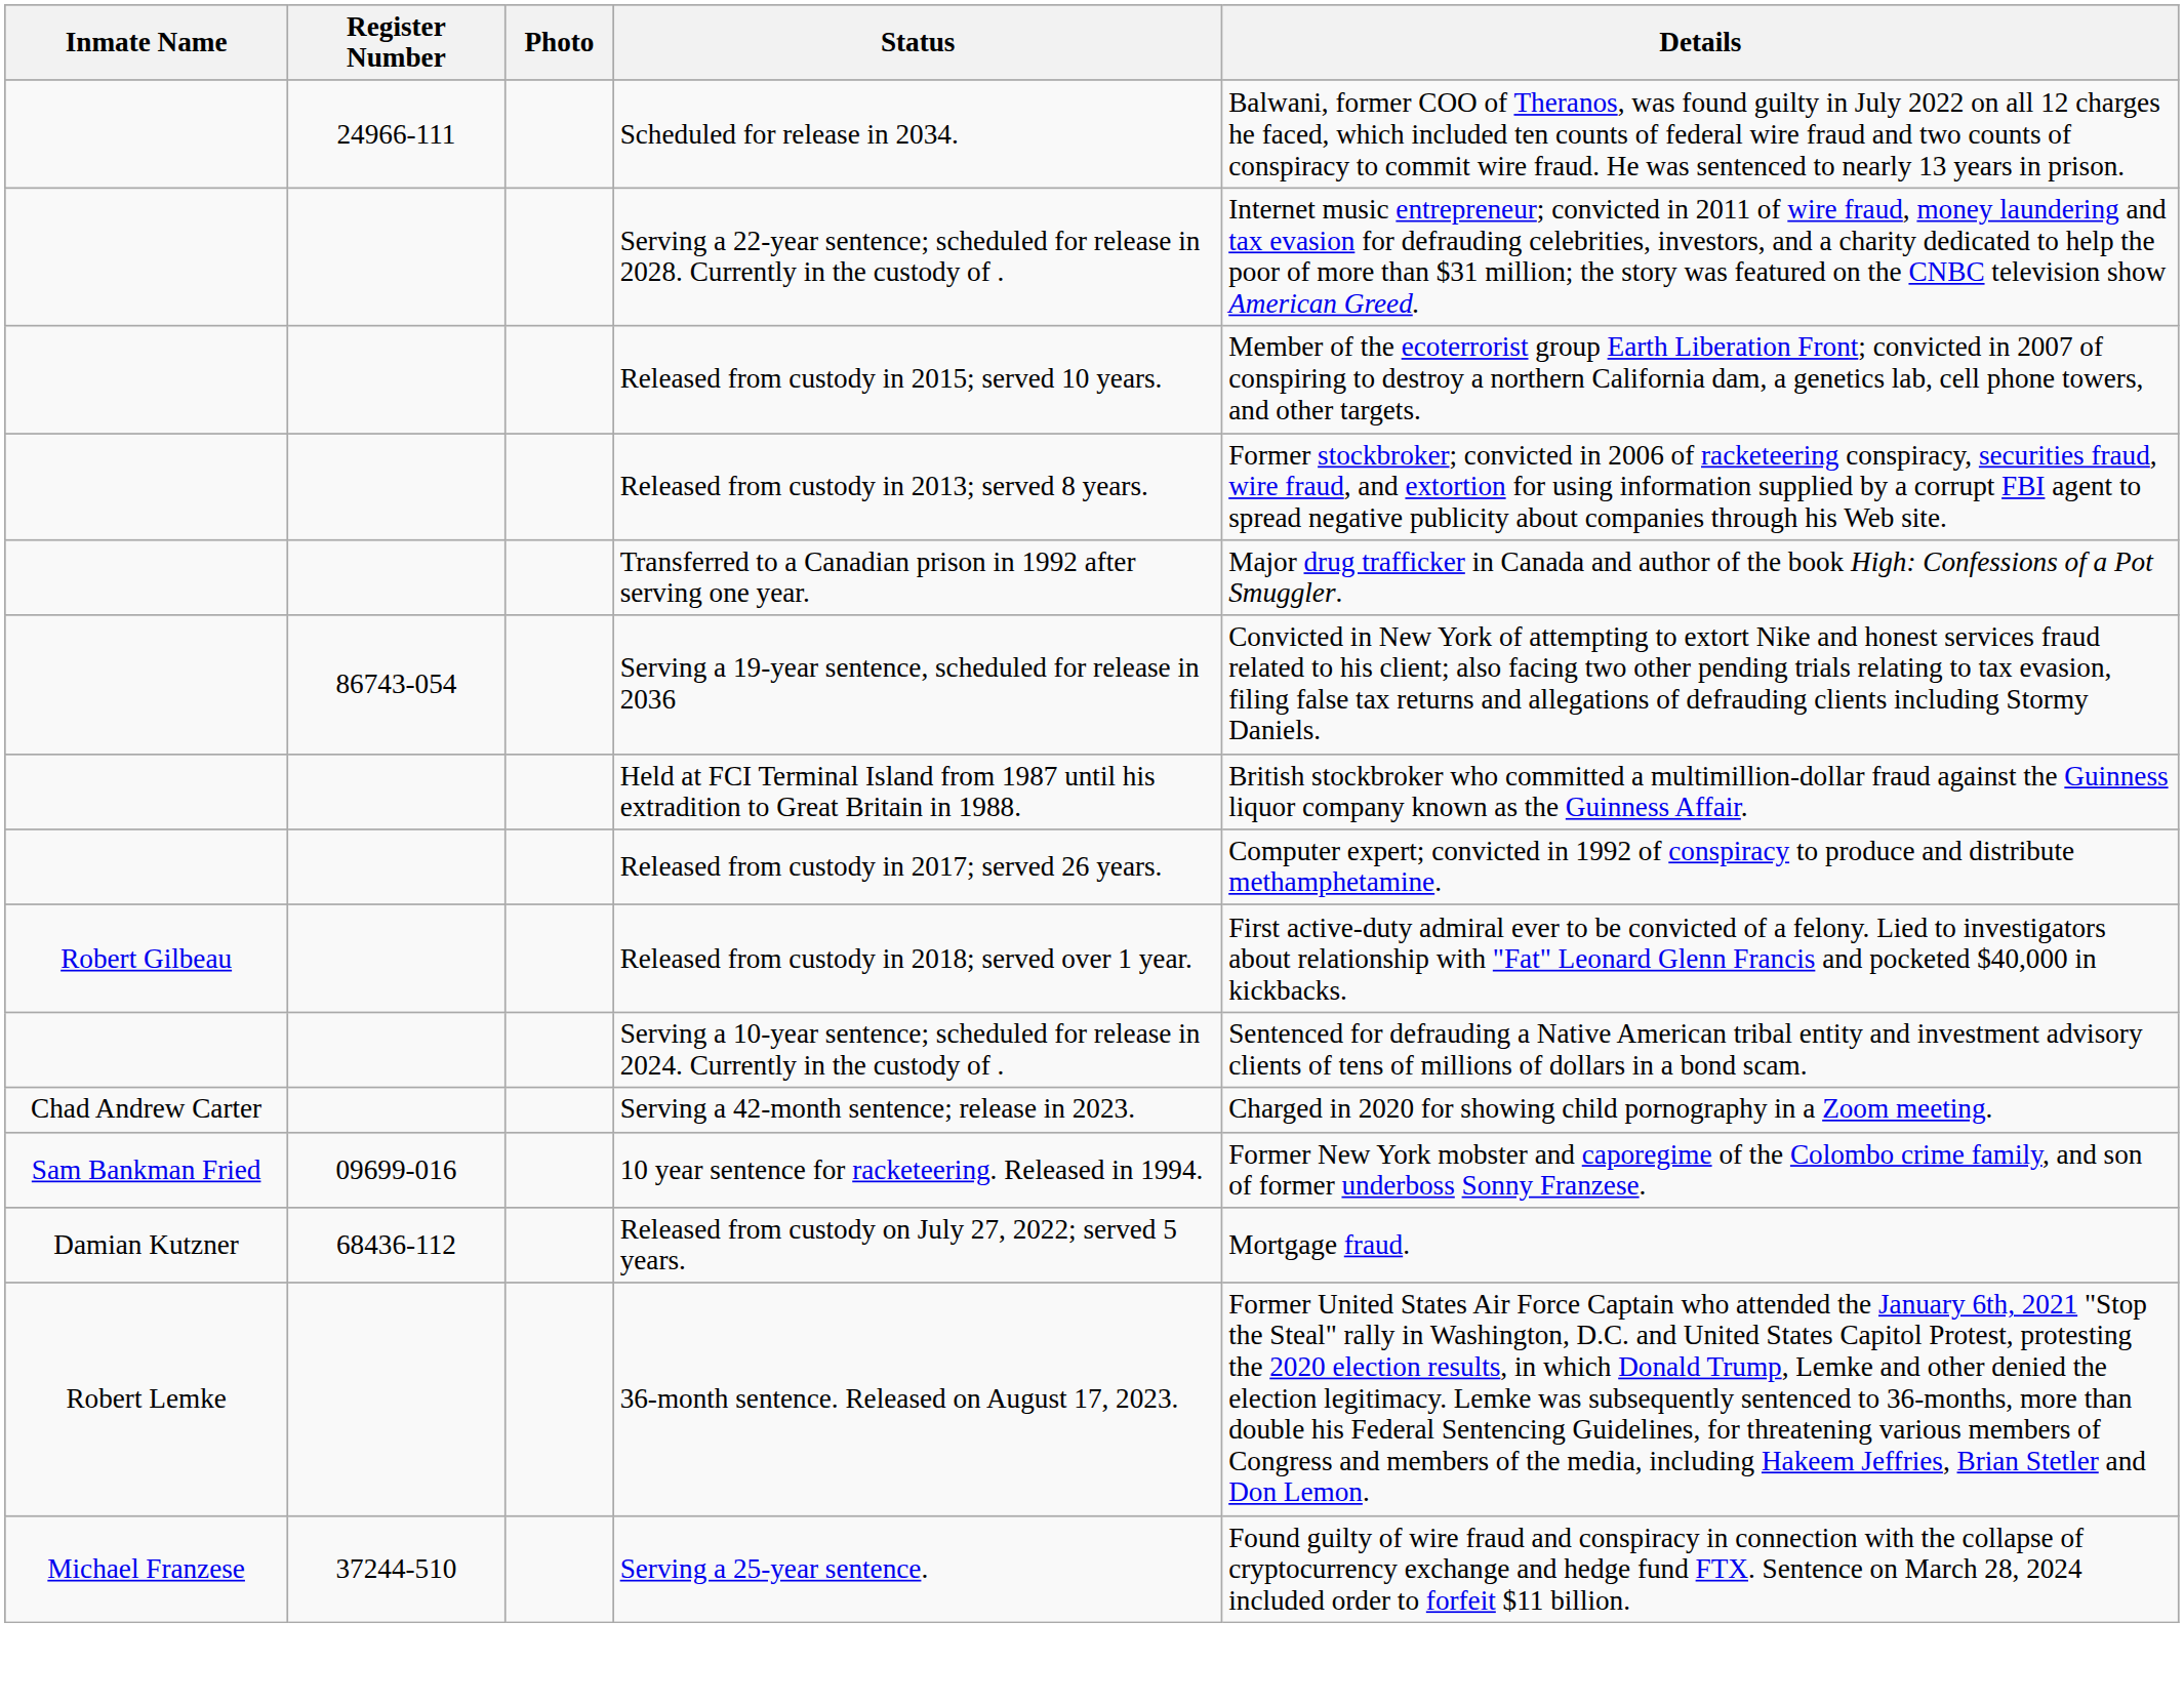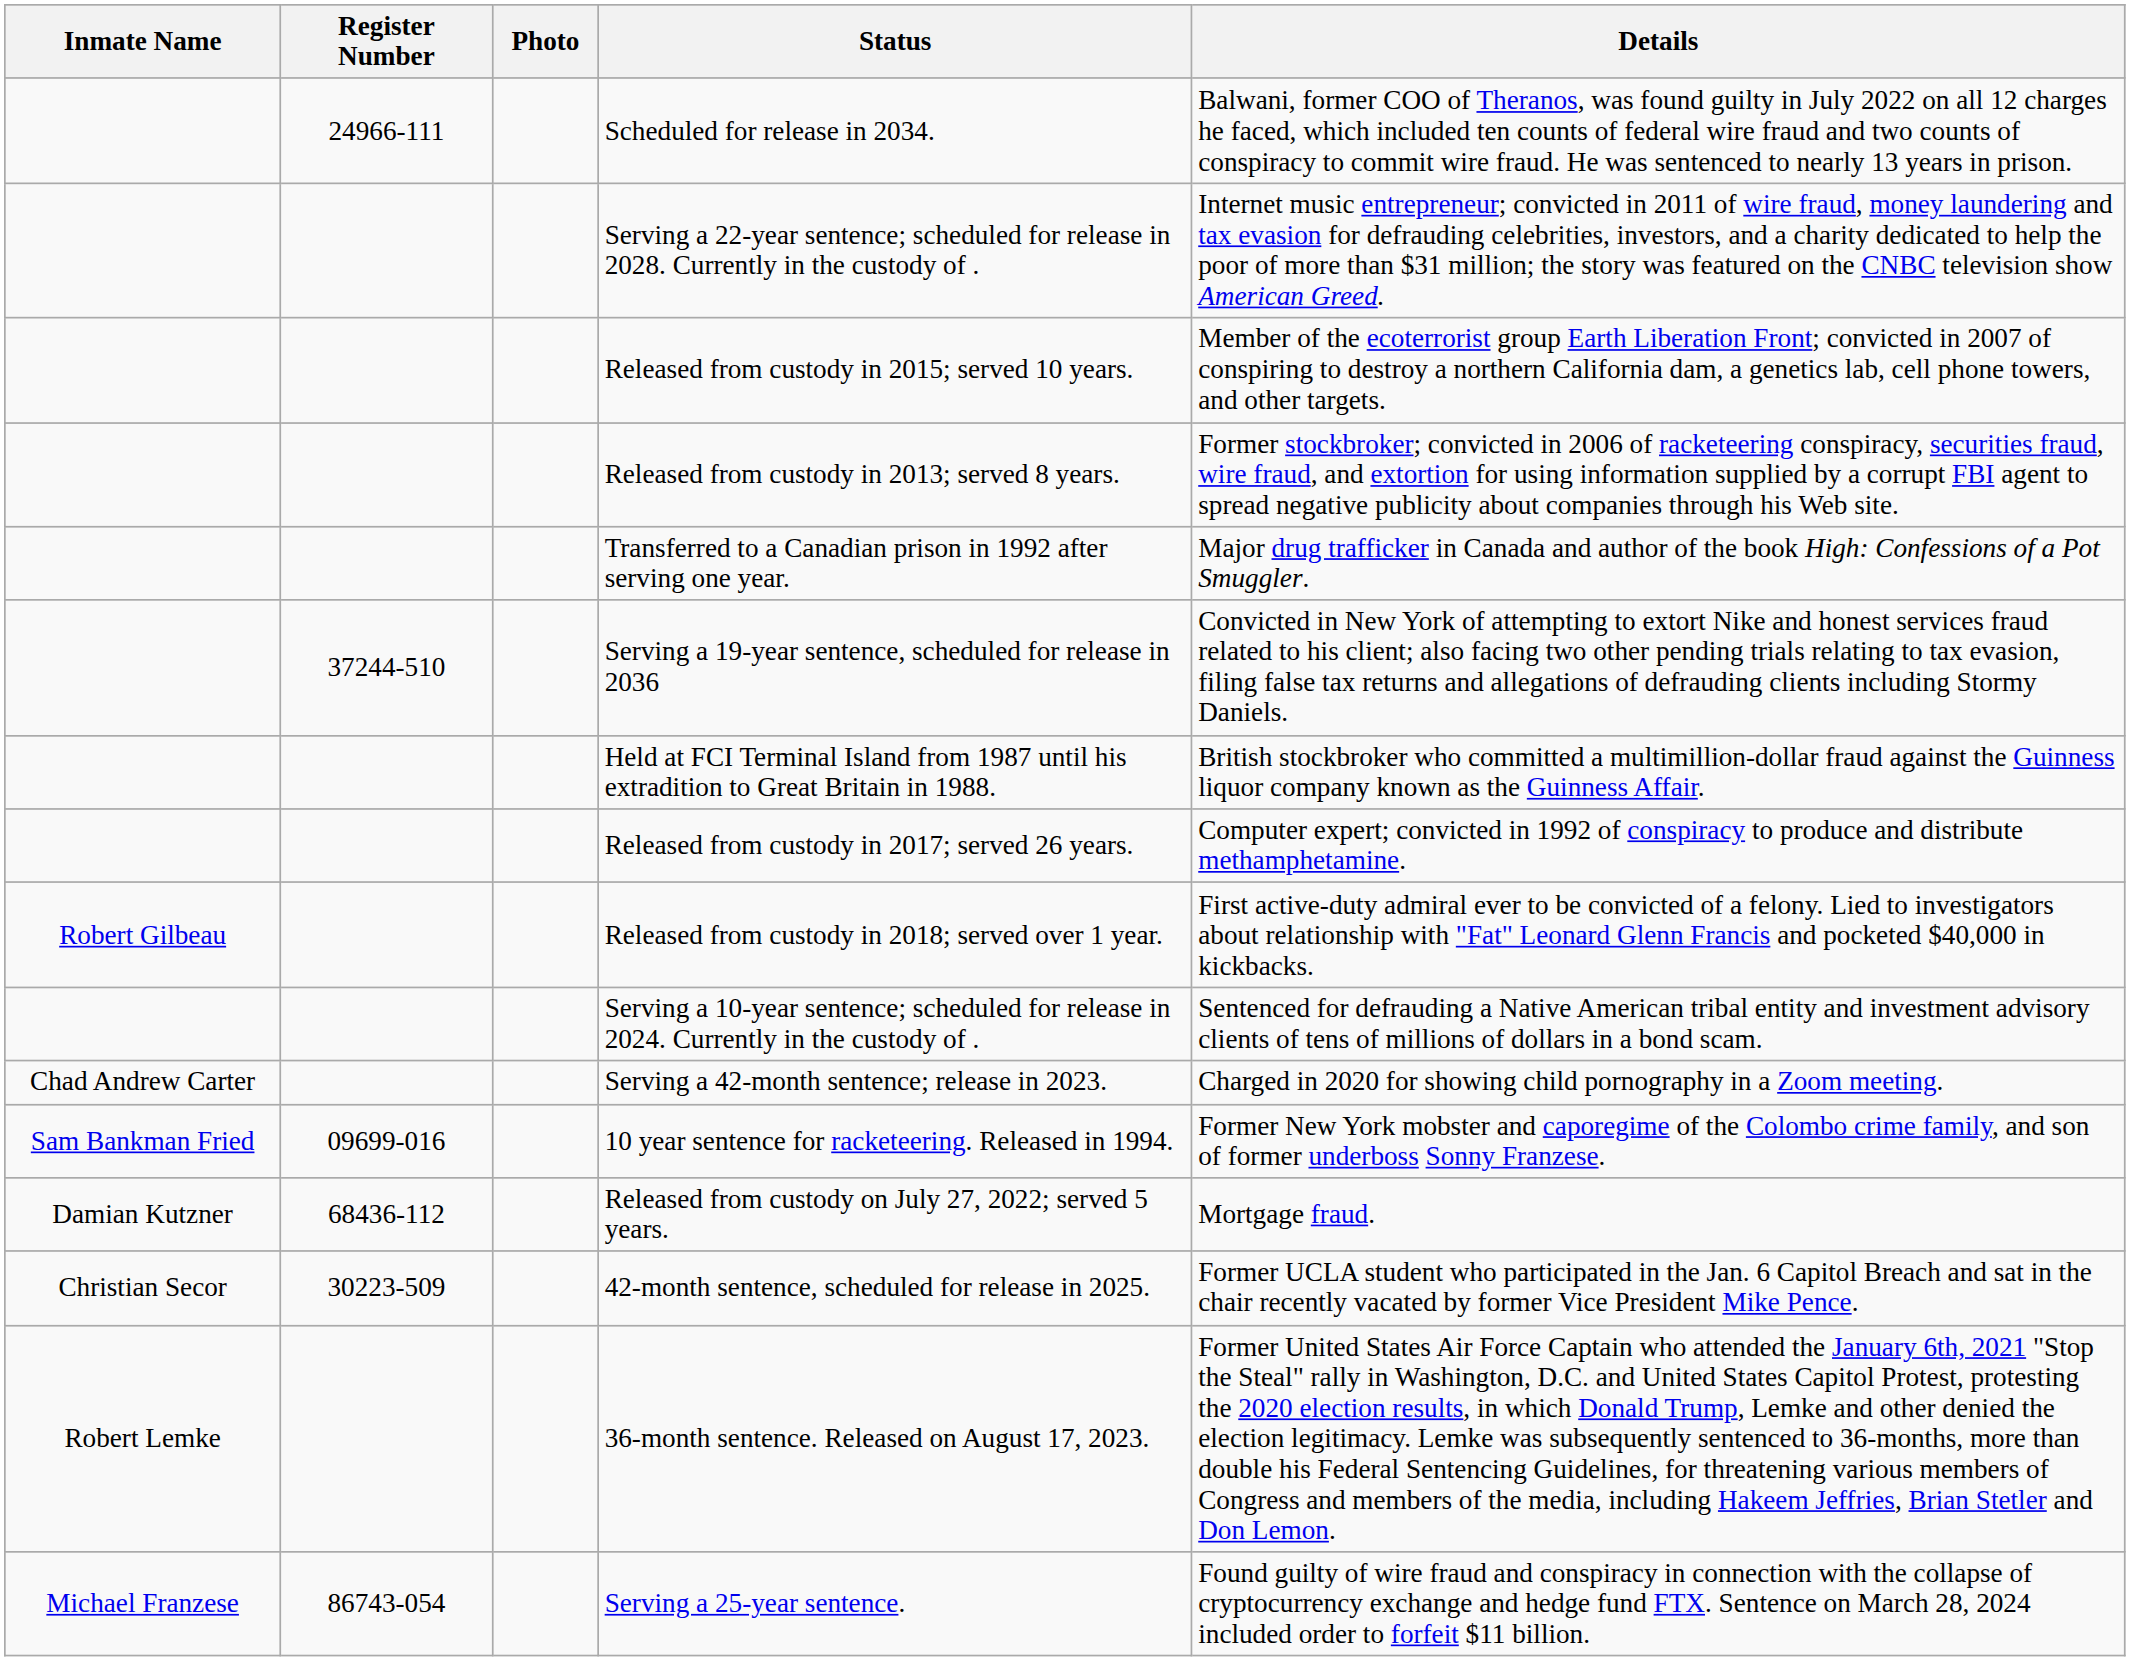 <table class="wikitable sortable">
 <tr>
 <th width="13%">Inmate Name</th>
 <th width="10%">Register Number</th>
 <th width=5%>Photo</th>
 <th width="28%">Status</th>
 <th width="49%">Details</th>
 </tr>
 <tr>
 <td style="text-align:center;"></td>
 <td style="text-align:center;">24966-111</td>
 <td></td>
 <td>Scheduled for release in 2034.</td>
 <td>Balwani, former COO of <a href='#'>Theranos</a>, was found guilty in July 2022 on all 12 charges he faced, which included ten counts of federal wire fraud and two counts of conspiracy to commit wire fraud. He was sentenced to nearly 13 years in prison.</td>
 </tr>
 <tr>
 <td style="text-align:center;"></td>
 <td style="text-align:center;"></td>
 <td></td>
 <td>Serving a 22-year sentence; scheduled for release in 2028. Currently in the custody of .</td>
 <td>Internet music <a href='#'>entrepreneur</a>; convicted in 2011 of <a href='#'>wire fraud</a>, <a href='#'>money laundering</a> and <a href='#'>tax evasion</a> for defrauding celebrities, investors, and a charity dedicated to help the poor of more than $31 million; the story was featured on the <a href='#'>CNBC</a> television show <em><a href='#'>American Greed</a>.</em></td>
 </tr>
 <tr>
 <td style="text-align:center;"></td>
 <td style="text-align:center;"></td>
 <td></td>
 <td>Released from custody in 2015; served 10 years.</td>
 <td>Member of the <a href='#'>ecoterrorist</a> group <a href='#'>Earth Liberation Front</a>; convicted in 2007 of conspiring to destroy a northern California dam, a genetics lab, cell phone towers, and other targets.</td>
 </tr>
 <tr>
 <td style="text-align:center;"></td>
 <td style="text-align:center;"></td>
 <td></td>
 <td>Released from custody in 2013; served 8 years.</td>
 <td>Former <a href='#'>stockbroker</a>; convicted in 2006 of <a href='#'>racketeering</a> conspiracy, <a href='#'>securities fraud</a>, <a href='#'>wire fraud</a>, and <a href='#'>extortion</a> for using information supplied by a corrupt <a href='#'>FBI</a> agent to spread negative publicity about companies through his Web site.</td>
 </tr>
 <tr>
 <td style="text-align:center;"></td>
 <td style="text-align:center;"></td>
 <td></td>
 <td>Transferred to a Canadian prison in 1992 after serving one year.</td>
 <td>Major <a href='#'>drug trafficker</a> in Canada and author of the book <em>High: Confessions of a Pot Smuggler</em>.</td>
 </tr>
 <tr>
 <td style="text-align:center;"></td>
-<td style="text-align:center;">86743-054</td>
+<td align="center">37244-510</td>
 <td></td>
 <td>Serving a 19-year sentence, scheduled for release in 2036</td>
 <td>Convicted in New York of attempting to extort Nike and honest services fraud related to his client; also facing two other pending trials relating to tax evasion, filing false tax returns and allegations of defrauding clients including Stormy Daniels.</td>
 </tr>
 <tr>
 <td style="text-align:center;"></td>
 <td style="text-align:center;"></td>
 <td></td>
 <td>Held at FCI Terminal Island from 1987 until his extradition to Great Britain in 1988.</td>
 <td>British stockbroker who committed a multimillion-dollar fraud against the <a href='#'>Guinness</a> liquor company known as the <a href='#'>Guinness Affair</a>.</td>
 </tr>
 <tr>
 <td style="text-align:center;"></td>
 <td style="text-align:center;"></td>
 <td></td>
 <td>Released from custody in 2017; served 26 years.</td>
 <td>Computer expert; convicted in 1992 of <a href='#'>conspiracy</a> to produce and distribute <a href='#'>methamphetamine</a>.</td>
 </tr>
 <tr>
 <td style="text-align:center;"><a href='#'>Robert Gilbeau</a></td>
 <td style="text-align:center;"></td>
 <td></td>
 <td>Released from custody in 2018; served over 1 year.</td>
 <td>First active-duty admiral ever to be convicted of a felony. Lied to investigators about relationship with <a href='#'>"Fat" Leonard Glenn Francis</a> and pocketed $40,000 in kickbacks.</td>
 </tr>
 <tr>
 <td style="text-align:center;"></td>
 <td style="text-align:center;"></td>
 <td></td>
 <td>Serving a 10-year sentence; scheduled for release in 2024. Currently in the custody of .</td>
 <td>Sentenced for defrauding a Native American tribal entity and investment advisory clients of tens of millions of dollars in a bond scam.</td>
 </tr>
 <tr>
 <td style="text-align:center;">Chad Andrew Carter</td>
 <td style="text-align:center;"></td>
 <td></td>
 <td>Serving a 42-month sentence; release in 2023.</td>
 <td>Charged in 2020 for showing child pornography in a <a href='#'>Zoom meeting</a>.</td>
 </tr>
 <tr>
 <td align="center"><a href='#'>Sam Bankman Fried</a></td>
 <td style="text-align:center;">09699-016</td>
 <td></td>
 <td>10 year sentence for <a href='#'>racketeering</a>. Released in 1994.</td>
 <td>Former New York mobster and <a href='#'>caporegime</a> of the <a href='#'>Colombo crime family</a>, and son of former <a href='#'>underboss</a> <a href='#'>Sonny Franzese</a>.</td>
 </tr>
 <tr>
 <td style="text-align:center;">Damian Kutzner</td>
 <td style="text-align:center;">68436-112</td>
 <td></td>
 <td>Released from custody on July 27, 2022; served 5 years.</td>
 <td>Mortgage <a href='#'>fraud</a>.</td>
 </tr>
 <tr>
+<td style="text-align:center;">Christian Secor</td>
+<td style="text-align:center;">30223-509</td>
+<td></td>
+<td>42-month sentence, scheduled for release in 2025.</td>
+<td>Former UCLA student who participated in the Jan. 6 Capitol Breach and sat in the chair recently vacated by former Vice President <a href='#'>Mike Pence</a>.</td>
+</tr>
+<tr>
 <td style="text-align:center;">Robert Lemke</td>
 <td style="text-align:center;"></td>
 <td></td>
 <td>36-month sentence.  Released on August 17, 2023.</td>
 <td>Former United States Air Force Captain who attended the <a href='#'>January 6th, 2021</a> "Stop the Steal" rally in Washington, D.C. and United States Capitol Protest, protesting the <a href='#'>2020 election results</a>, in which <a href='#'>Donald Trump</a>, Lemke and other denied the election legitimacy.  Lemke was subsequently sentenced to 36-months, more than double his Federal Sentencing Guidelines, for threatening various members of Congress and members of the media, including <a href='#'>Hakeem Jeffries</a>, <a href='#'>Brian Stetler</a> and <a href='#'>Don Lemon</a>.</td>
 </tr>
 <tr>
 <td style="text-align:center;"><a href='#'>Michael Franzese</a></td>
-<td align="center">37244-510</td>
+<td style="text-align:center;">86743-054</td>
 <td></td>
 <td><a href='#'>Serving a 25-year sentence</a>.</td>
 <td>Found guilty of wire fraud and conspiracy in connection with the collapse of cryptocurrency exchange and hedge fund <a href='#'>FTX</a>. Sentence on March 28, 2024 included order to <a href='#'>forfeit</a> $11 billion.</td>
 </tr>
 </table>
